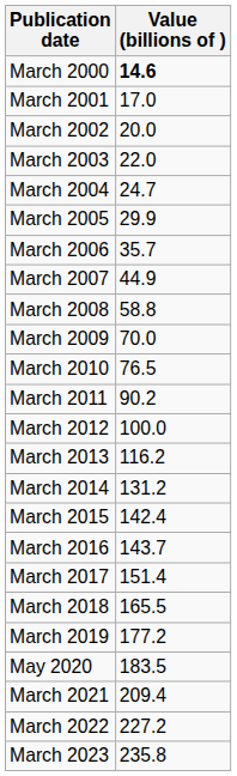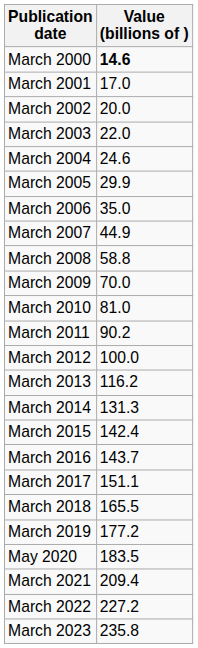 <table class="wikitable floatright">
 <tr>
 <th>Publication<br>date</th>
 <th>Value<br>(billions of )</th>
 </tr>
 <tr>
 <td>March 2000</td>
 <td><strong>14.6</strong></td>
 </tr>
 <tr>
 <td>March 2001</td>
 <td>17.0</td>
 </tr>
 <tr>
 <td>March 2002</td>
 <td>20.0</td>
 </tr>
 <tr>
 <td>March 2003</td>
 <td>22.0</td>
 </tr>
 <tr>
 <td>March 2004</td>
-<td>24.7</td>
+<td>24.6</td>
 </tr>
 <tr>
 <td>March 2005</td>
 <td>29.9</td>
 </tr>
 <tr>
 <td>March 2006</td>
-<td>35.7</td>
+<td>35.0</td>
 </tr>
 <tr>
 <td>March 2007</td>
 <td>44.9</td>
 </tr>
 <tr>
 <td>March 2008</td>
 <td>58.8</td>
 </tr>
 <tr>
 <td>March 2009</td>
 <td>70.0</td>
 </tr>
 <tr>
 <td>March 2010</td>
-<td>76.5</td>
+<td>81.0</td>
 </tr>
 <tr>
 <td>March 2011</td>
 <td>90.2</td>
 </tr>
 <tr>
 <td>March 2012</td>
 <td>100.0</td>
 </tr>
 <tr>
 <td>March 2013</td>
 <td>116.2</td>
 </tr>
 <tr>
 <td>March 2014</td>
-<td>131.2</td>
+<td>131.3</td>
 </tr>
 <tr>
 <td>March 2015</td>
 <td>142.4</td>
 </tr>
 <tr>
 <td>March 2016</td>
 <td>143.7</td>
 </tr>
 <tr>
 <td>March 2017</td>
-<td>151.4</td>
+<td>151.1</td>
 </tr>
 <tr>
 <td>March 2018</td>
 <td>165.5</td>
 </tr>
 <tr>
 <td>March 2019</td>
 <td>177.2</td>
 </tr>
 <tr>
 <td>May 2020</td>
 <td>183.5</td>
 </tr>
 <tr>
 <td>March 2021</td>
 <td>209.4</td>
 </tr>
 <tr>
 <td>March 2022</td>
 <td>227.2</td>
 </tr>
 <tr>
 <td>March 2023</td>
 <td>235.8</td>
 </tr>
 </table>
